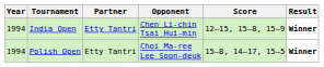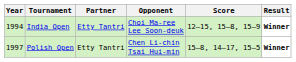 <table class="sortable wikitable" style="font-size: 90%;">
 <tr>
 <th>Year</th>
 <th>Tournament</th>
 <th>Partner</th>
 <th>Opponent</th>
 <th>Score</th>
 <th>Result</th>
 </tr>
 <tr style="background:#D4F1C5">
 <td align="center">1994</td>
 <td align="left"><a href='#'>India Open</a></td>
 <td align="left"> <a href='#'>Etty Tantri</a></td>
-<td align="left"> <a href='#'>Chen Li-chin</a><br> <a href='#'>Tsai Hui-min</a></td>
+<td align="left"> <a href='#'>Choi Ma-ree</a><br> <a href='#'>Lee Soon-deuk</a></td>
 <td align="left">12–15, 15–8, 15–9</td>
 <td style="text-align:left; background:white"> <strong>Winner</strong></td>
 </tr>
 <tr style="background:#D4F1C5">
-<td align="center">1994</td>
+<td align="center">1997</td>
 <td align="left"><a href='#'>Polish Open</a></td>
 <td align="left"> Etty Tantri</td>
-<td align="left"> <a href='#'>Choi Ma-ree</a><br> <a href='#'>Lee Soon-deuk</a></td>
+<td align="left"> <a href='#'>Chen Li-chin</a><br> <a href='#'>Tsai Hui-min</a></td>
 <td align="left">15–8, 14–17, 15–5</td>
 <td style="text-align:left; background:white"> <strong>Winner</strong></td>
 </tr>
 </table>
